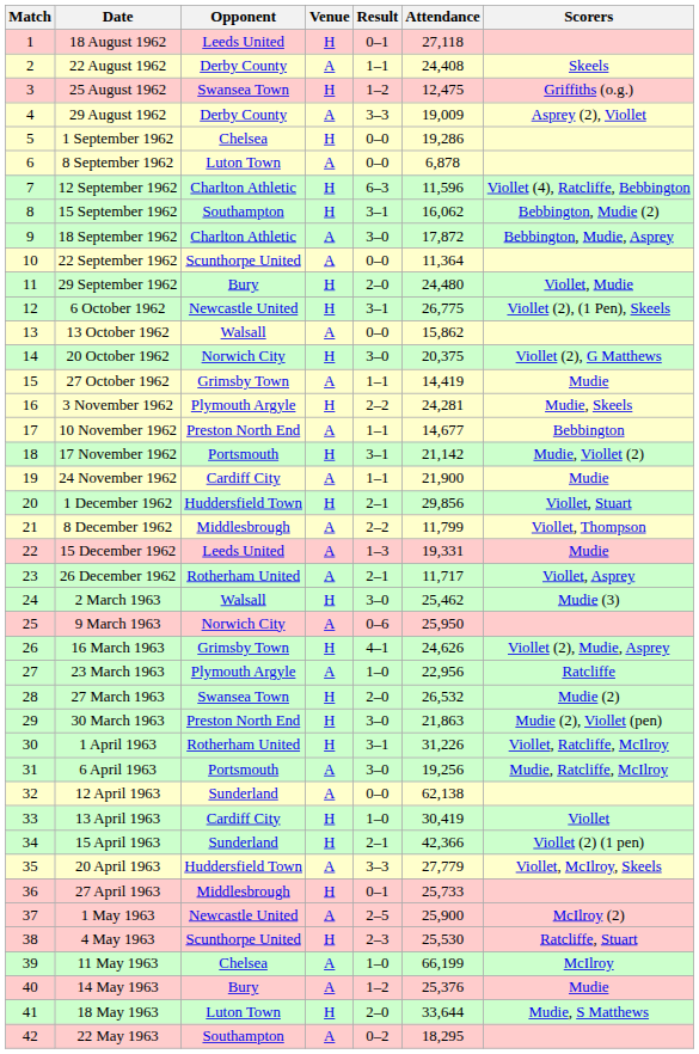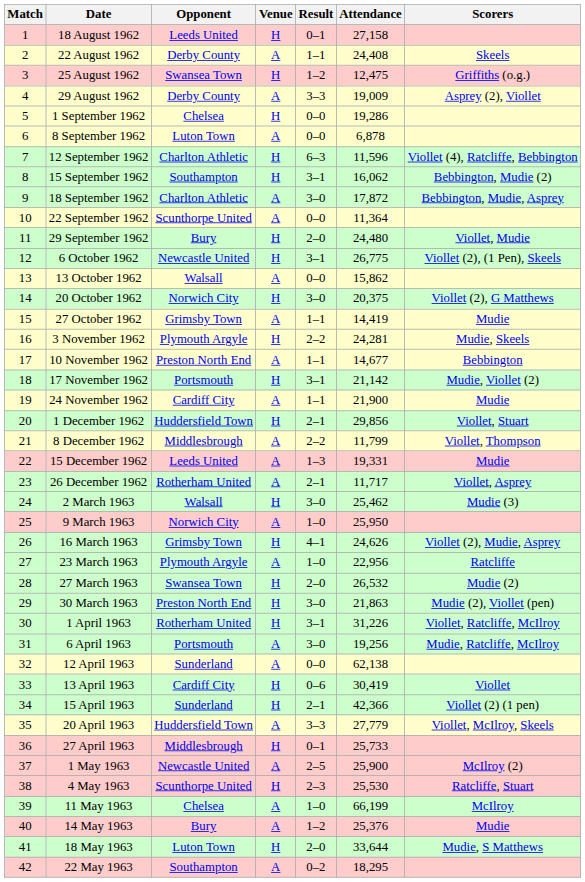 <table class="wikitable" style="font-size:100%; text-align:center">
 <tr>
 <th>Match</th>
 <th>Date</th>
 <th>Opponent</th>
 <th>Venue</th>
 <th>Result</th>
 <th>Attendance</th>
 <th>Scorers</th>
 </tr>
 <tr style="background-color: #FFCCCC;">
 <td>1</td>
 <td>18 August 1962</td>
 <td><a href='#'>Leeds United</a></td>
 <td><a href='#'>H</a></td>
 <td>0–1</td>
-<td>27,118</td>
+<td>27,158</td>
 <td></td>
 </tr>
 <tr style="background-color: #FFFFCC;">
 <td>2</td>
 <td>22 August 1962</td>
 <td><a href='#'>Derby County</a></td>
 <td><a href='#'>A</a></td>
 <td>1–1</td>
 <td>24,408</td>
 <td><a href='#'>Skeels</a></td>
 </tr>
 <tr style="background-color:  #FFCCCC;">
 <td>3</td>
 <td>25 August 1962</td>
 <td><a href='#'>Swansea Town</a></td>
 <td><a href='#'>H</a></td>
 <td>1–2</td>
 <td>12,475</td>
 <td><a href='#'>Griffiths</a> (o.g.)</td>
 </tr>
 <tr style="background-color:  #FFFFCC;">
 <td>4</td>
 <td>29 August 1962</td>
 <td><a href='#'>Derby County</a></td>
 <td><a href='#'>A</a></td>
 <td>3–3</td>
 <td>19,009</td>
 <td><a href='#'>Asprey</a> (2), <a href='#'>Viollet</a></td>
 </tr>
 <tr style="background-color:  #FFFFCC;">
 <td>5</td>
 <td>1 September 1962</td>
 <td><a href='#'>Chelsea</a></td>
 <td><a href='#'>H</a></td>
 <td>0–0</td>
 <td>19,286</td>
 <td></td>
 </tr>
 <tr style="background-color:  #FFFFCC;">
 <td>6</td>
 <td>8 September 1962</td>
 <td><a href='#'>Luton Town</a></td>
 <td><a href='#'>A</a></td>
 <td>0–0</td>
 <td>6,878</td>
 <td></td>
 </tr>
 <tr style="background-color:  #CCFFCC;">
 <td>7</td>
 <td>12 September 1962</td>
 <td><a href='#'>Charlton Athletic</a></td>
 <td><a href='#'>H</a></td>
 <td>6–3</td>
 <td>11,596</td>
 <td><a href='#'>Viollet</a> (4), <a href='#'>Ratcliffe</a>, <a href='#'>Bebbington</a></td>
 </tr>
 <tr style="background-color:  #CCFFCC;">
 <td>8</td>
 <td>15 September 1962</td>
 <td><a href='#'>Southampton</a></td>
 <td><a href='#'>H</a></td>
 <td>3–1</td>
 <td>16,062</td>
 <td><a href='#'>Bebbington</a>, <a href='#'>Mudie</a> (2)</td>
 </tr>
 <tr style="background-color:  #CCFFCC;">
 <td>9</td>
 <td>18 September 1962</td>
 <td><a href='#'>Charlton Athletic</a></td>
 <td><a href='#'>A</a></td>
 <td>3–0</td>
 <td>17,872</td>
 <td><a href='#'>Bebbington</a>, <a href='#'>Mudie</a>, <a href='#'>Asprey</a></td>
 </tr>
 <tr style="background-color:  #FFFFCC;">
 <td>10</td>
 <td>22 September 1962</td>
 <td><a href='#'>Scunthorpe United</a></td>
 <td><a href='#'>A</a></td>
 <td>0–0</td>
 <td>11,364</td>
 <td></td>
 </tr>
 <tr style="background-color:  #CCFFCC;">
 <td>11</td>
 <td>29 September 1962</td>
 <td><a href='#'>Bury</a></td>
 <td><a href='#'>H</a></td>
 <td>2–0</td>
 <td>24,480</td>
 <td><a href='#'>Viollet</a>, <a href='#'>Mudie</a></td>
 </tr>
 <tr style="background-color:  #CCFFCC;">
 <td>12</td>
 <td>6 October 1962</td>
 <td><a href='#'>Newcastle United</a></td>
 <td><a href='#'>H</a></td>
 <td>3–1</td>
 <td>26,775</td>
 <td><a href='#'>Viollet</a> (2), (1 Pen), <a href='#'>Skeels</a></td>
 </tr>
 <tr style="background-color:  #FFFFCC;">
 <td>13</td>
 <td>13 October 1962</td>
 <td><a href='#'>Walsall</a></td>
 <td><a href='#'>A</a></td>
 <td>0–0</td>
 <td>15,862</td>
 <td></td>
 </tr>
 <tr style="background-color:  #CCFFCC;">
 <td>14</td>
 <td>20 October 1962</td>
 <td><a href='#'>Norwich City</a></td>
 <td><a href='#'>H</a></td>
 <td>3–0</td>
 <td>20,375</td>
 <td><a href='#'>Viollet</a> (2), <a href='#'>G Matthews</a></td>
 </tr>
 <tr style="background-color:  #FFFFCC;">
 <td>15</td>
 <td>27 October 1962</td>
 <td><a href='#'>Grimsby Town</a></td>
 <td><a href='#'>A</a></td>
 <td>1–1</td>
 <td>14,419</td>
 <td><a href='#'>Mudie</a></td>
 </tr>
 <tr style="background-color:  #FFFFCC;">
 <td>16</td>
 <td>3 November 1962</td>
 <td><a href='#'>Plymouth Argyle</a></td>
 <td><a href='#'>H</a></td>
 <td>2–2</td>
 <td>24,281</td>
 <td><a href='#'>Mudie</a>, <a href='#'>Skeels</a></td>
 </tr>
 <tr style="background-color:  #FFFFCC;">
 <td>17</td>
 <td>10 November 1962</td>
 <td><a href='#'>Preston North End</a></td>
 <td><a href='#'>A</a></td>
 <td>1–1</td>
 <td>14,677</td>
 <td><a href='#'>Bebbington</a></td>
 </tr>
 <tr style="background-color:  #CCFFCC;">
 <td>18</td>
 <td>17 November 1962</td>
 <td><a href='#'>Portsmouth</a></td>
 <td><a href='#'>H</a></td>
 <td>3–1</td>
 <td>21,142</td>
 <td><a href='#'>Mudie</a>, <a href='#'>Viollet</a> (2)</td>
 </tr>
 <tr style="background-color:  #FFFFCC;">
 <td>19</td>
 <td>24 November 1962</td>
 <td><a href='#'>Cardiff City</a></td>
 <td><a href='#'>A</a></td>
 <td>1–1</td>
 <td>21,900</td>
 <td><a href='#'>Mudie</a></td>
 </tr>
 <tr style="background-color:  #CCFFCC;">
 <td>20</td>
 <td>1 December 1962</td>
 <td><a href='#'>Huddersfield Town</a></td>
 <td><a href='#'>H</a></td>
 <td>2–1</td>
 <td>29,856</td>
 <td><a href='#'>Viollet</a>, <a href='#'>Stuart</a></td>
 </tr>
 <tr style="background-color:  #FFFFCC;">
 <td>21</td>
 <td>8 December 1962</td>
 <td><a href='#'>Middlesbrough</a></td>
 <td><a href='#'>A</a></td>
 <td>2–2</td>
 <td>11,799</td>
 <td><a href='#'>Viollet</a>, <a href='#'>Thompson</a></td>
 </tr>
 <tr style="background-color:  #FFCCCC;">
 <td>22</td>
 <td>15 December 1962</td>
 <td><a href='#'>Leeds United</a></td>
 <td><a href='#'>A</a></td>
 <td>1–3</td>
 <td>19,331</td>
 <td><a href='#'>Mudie</a></td>
 </tr>
 <tr style="background-color:  #CCFFCC;">
 <td>23</td>
 <td>26 December 1962</td>
 <td><a href='#'>Rotherham United</a></td>
 <td><a href='#'>A</a></td>
 <td>2–1</td>
 <td>11,717</td>
 <td><a href='#'>Viollet</a>, <a href='#'>Asprey</a></td>
 </tr>
 <tr style="background-color:  #CCFFCC;">
 <td>24</td>
 <td>2 March 1963</td>
 <td><a href='#'>Walsall</a></td>
 <td><a href='#'>H</a></td>
 <td>3–0</td>
 <td>25,462</td>
 <td><a href='#'>Mudie</a> (3)</td>
 </tr>
 <tr style="background-color:  #FFCCCC;">
 <td>25</td>
 <td>9 March 1963</td>
 <td><a href='#'>Norwich City</a></td>
 <td><a href='#'>A</a></td>
-<td>0–6</td>
+<td>1–0</td>
 <td>25,950</td>
 <td></td>
 </tr>
 <tr style="background-color:  #CCFFCC;">
 <td>26</td>
 <td>16 March 1963</td>
 <td><a href='#'>Grimsby Town</a></td>
 <td><a href='#'>H</a></td>
 <td>4–1</td>
 <td>24,626</td>
 <td><a href='#'>Viollet</a> (2), <a href='#'>Mudie</a>, <a href='#'>Asprey</a></td>
 </tr>
 <tr style="background-color:  #CCFFCC;">
 <td>27</td>
 <td>23 March 1963</td>
 <td><a href='#'>Plymouth Argyle</a></td>
 <td><a href='#'>A</a></td>
 <td>1–0</td>
 <td>22,956</td>
 <td><a href='#'>Ratcliffe</a></td>
 </tr>
 <tr style="background-color:  #CCFFCC;">
 <td>28</td>
 <td>27 March 1963</td>
 <td><a href='#'>Swansea Town</a></td>
 <td><a href='#'>H</a></td>
 <td>2–0</td>
 <td>26,532</td>
 <td><a href='#'>Mudie</a> (2)</td>
 </tr>
 <tr style="background-color:  #CCFFCC;">
 <td>29</td>
 <td>30 March 1963</td>
 <td><a href='#'>Preston North End</a></td>
 <td><a href='#'>H</a></td>
 <td>3–0</td>
 <td>21,863</td>
 <td><a href='#'>Mudie</a> (2), <a href='#'>Viollet</a> (pen)</td>
 </tr>
 <tr style="background-color:  #CCFFCC;">
 <td>30</td>
 <td>1 April 1963</td>
 <td><a href='#'>Rotherham United</a></td>
 <td><a href='#'>H</a></td>
 <td>3–1</td>
 <td>31,226</td>
 <td><a href='#'>Viollet</a>, <a href='#'>Ratcliffe</a>, <a href='#'>McIlroy</a></td>
 </tr>
 <tr style="background-color:  #CCFFCC;">
 <td>31</td>
 <td>6 April 1963</td>
 <td><a href='#'>Portsmouth</a></td>
 <td><a href='#'>A</a></td>
 <td>3–0</td>
 <td>19,256</td>
 <td><a href='#'>Mudie</a>, <a href='#'>Ratcliffe</a>, <a href='#'>McIlroy</a></td>
 </tr>
 <tr style="background-color:  #FFFFCC;">
 <td>32</td>
 <td>12 April 1963</td>
 <td><a href='#'>Sunderland</a></td>
 <td><a href='#'>A</a></td>
 <td>0–0</td>
 <td>62,138</td>
 <td></td>
 </tr>
 <tr style="background-color:  #CCFFCC;">
 <td>33</td>
 <td>13 April 1963</td>
 <td><a href='#'>Cardiff City</a></td>
 <td><a href='#'>H</a></td>
-<td>1–0</td>
+<td>0–6</td>
 <td>30,419</td>
 <td><a href='#'>Viollet</a></td>
 </tr>
 <tr style="background-color:  #CCFFCC;">
 <td>34</td>
 <td>15 April 1963</td>
 <td><a href='#'>Sunderland</a></td>
 <td><a href='#'>H</a></td>
 <td>2–1</td>
 <td>42,366</td>
 <td><a href='#'>Viollet</a> (2) (1 pen)</td>
 </tr>
 <tr style="background-color:  #FFFFCC;">
 <td>35</td>
 <td>20 April 1963</td>
 <td><a href='#'>Huddersfield Town</a></td>
 <td><a href='#'>A</a></td>
 <td>3–3</td>
 <td>27,779</td>
 <td><a href='#'>Viollet</a>, <a href='#'>McIlroy</a>, <a href='#'>Skeels</a></td>
 </tr>
 <tr style="background-color:  #FFCCCC;">
 <td>36</td>
 <td>27 April 1963</td>
 <td><a href='#'>Middlesbrough</a></td>
 <td><a href='#'>H</a></td>
 <td>0–1</td>
 <td>25,733</td>
 <td></td>
 </tr>
 <tr style="background-color:  #FFCCCC;">
 <td>37</td>
 <td>1 May 1963</td>
 <td><a href='#'>Newcastle United</a></td>
 <td><a href='#'>A</a></td>
 <td>2–5</td>
 <td>25,900</td>
 <td><a href='#'>McIlroy</a> (2)</td>
 </tr>
 <tr style="background-color:  #FFCCCC;">
 <td>38</td>
 <td>4 May 1963</td>
 <td><a href='#'>Scunthorpe United</a></td>
 <td><a href='#'>H</a></td>
 <td>2–3</td>
 <td>25,530</td>
 <td><a href='#'>Ratcliffe</a>, <a href='#'>Stuart</a></td>
 </tr>
 <tr style="background-color:  #CCFFCC;">
 <td>39</td>
 <td>11 May 1963</td>
 <td><a href='#'>Chelsea</a></td>
 <td><a href='#'>A</a></td>
 <td>1–0</td>
 <td>66,199</td>
 <td><a href='#'>McIlroy</a></td>
 </tr>
 <tr style="background-color:  #FFCCCC;">
 <td>40</td>
 <td>14 May 1963</td>
 <td><a href='#'>Bury</a></td>
 <td><a href='#'>A</a></td>
 <td>1–2</td>
 <td>25,376</td>
 <td><a href='#'>Mudie</a></td>
 </tr>
 <tr style="background-color:  #CCFFCC;">
 <td>41</td>
 <td>18 May 1963</td>
 <td><a href='#'>Luton Town</a></td>
 <td><a href='#'>H</a></td>
 <td>2–0</td>
 <td>33,644</td>
 <td><a href='#'>Mudie</a>, <a href='#'>S Matthews</a></td>
 </tr>
 <tr style="background-color:  #FFCCCC;">
 <td>42</td>
 <td>22 May 1963</td>
 <td><a href='#'>Southampton</a></td>
 <td><a href='#'>A</a></td>
 <td>0–2</td>
 <td>18,295</td>
 <td></td>
 </tr>
 </table>
